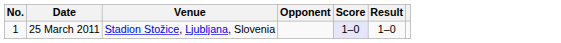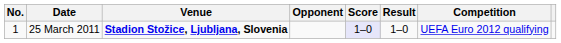 <table class="wikitable plainrowheaders sortable">
 <tr>
 <th>No.</th>
 <th>Date</th>
 <th>Venue</th>
 <th>Opponent</th>
 <th>Score</th>
 <th>Result</th>
+<th>Competition</th>
 <th></th>
 </tr>
 <tr>
 <td align=center>1</td>
 <td>25 March 2011</td>
-<td><a href='#'>Stadion Stožice</a>, <a href='#'>Ljubljana</a>, Slovenia</td>
+<td><strong><a href='#'>Stadion Stožice</a>, <a href='#'>Ljubljana</a>, Slovenia</strong></td>
 <td></td>
 <td align=center style="background: lavender;">1–0</td>
 <td align="center">1–0</td>
+<td><a href='#'>UEFA Euro 2012 qualifying</a></td>
 <td></td>
 </tr>
 </table>
